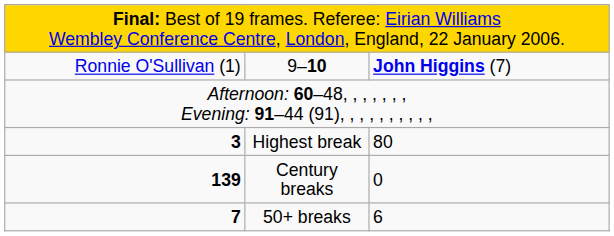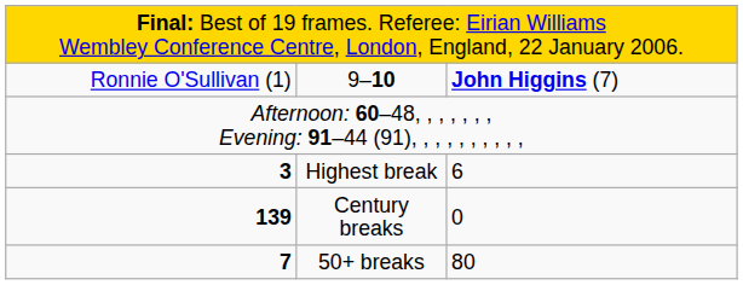 <table class="wikitable" style="font-size: 95%; margin: 1em auto 1em auto;">
 <tr>
 <td colspan="3" align="center" bgcolor="#ffd700"><strong>Final:</strong> Best of 19 frames. Referee: <a href='#'>Eirian Williams</a><br><a href='#'>Wembley Conference Centre</a>, <a href='#'>London</a>, England, 22 January 2006.</td>
 </tr>
 <tr>
 <td width="200" align="right"><a href='#'>Ronnie O'Sullivan</a> (1)<br></td>
 <td width="100" align="center">9–<strong>10</strong></td>
 <td width="200"><strong><a href='#'>John Higgins</a></strong> (7)<br></td>
 </tr>
 <tr>
 <td colspan="3" align="center" style="font-size: 100%"><em>Afternoon:</em> <strong>60</strong>–48, , , , , , ,  <br><em>Evening:</em> <strong>91</strong>–44 (91), , , , , , , , , , </td>
 </tr>
 <tr>
 <td align="right"><strong>3</strong></td>
 <td align="center">Highest break</td>
-<td>80</td>
+<td>6</td>
 </tr>
 <tr>
 <td align="right"><strong>139</strong></td>
 <td align="center">Century breaks</td>
 <td>0</td>
 </tr>
 <tr>
 <td align="right"><strong>7</strong></td>
 <td align="center">50+ breaks</td>
-<td>6</td>
+<td>80</td>
 </tr>
 </table>
